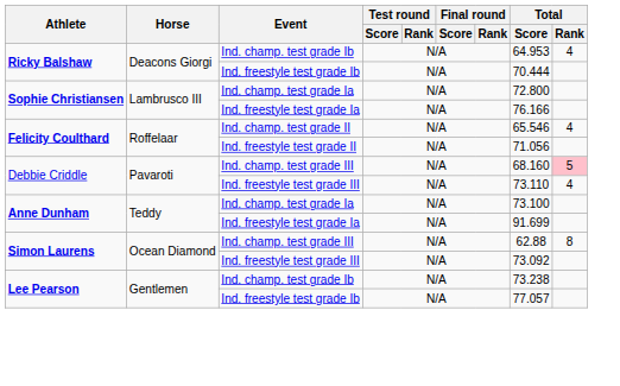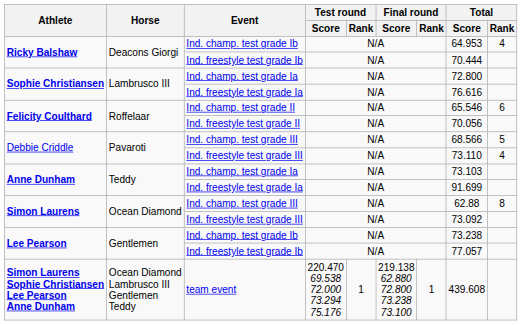 <table class=wikitable style="font-size:90%">
 <tr>
 <th rowspan="2">Athlete</th>
 <th rowspan="2">Horse</th>
 <th rowspan="2">Event</th>
 <th colspan="2">Test round</th>
 <th colspan="2">Final round</th>
 <th colspan="2">Total</th>
 </tr>
 <tr>
 <th>Score</th>
 <th>Rank</th>
 <th>Score</th>
 <th>Rank</th>
 <th>Score</th>
 <th>Rank</th>
 </tr>
 <tr>
 <td rowspan="2"><strong><a href='#'>Ricky Balshaw</a></strong></td>
 <td rowspan="2">Deacons Giorgi</td>
 <td><a href='#'>Ind. champ. test grade Ib</a></td>
 <td align="center" colspan="4">N/A</td>
 <td align="center">64.953</td>
 <td align="center">4</td>
 </tr>
 <tr>
 <td><a href='#'>Ind. freestyle test grade Ib</a></td>
 <td align="center" colspan="4">N/A</td>
 <td align="center">70.444</td>
 <td align="center"></td>
 </tr>
 <tr>
 <td rowspan="2"><strong><a href='#'>Sophie Christiansen</a></strong></td>
 <td rowspan="2">Lambrusco III</td>
 <td><a href='#'>Ind. champ. test grade Ia</a></td>
 <td align="center" colspan="4">N/A</td>
 <td align="center">72.800</td>
 <td align="center"></td>
 </tr>
 <tr>
 <td><a href='#'>Ind. freestyle test grade Ia</a></td>
 <td align="center" colspan="4">N/A</td>
-<td align="center">76.166</td>
+<td align="center">76.616</td>
 <td align="center"></td>
 </tr>
 <tr>
 <td rowspan="2"><strong><a href='#'>Felicity Coulthard</a></strong></td>
 <td rowspan="2">Roffelaar</td>
 <td><a href='#'>Ind. champ. test grade II</a></td>
 <td align="center" colspan="4">N/A</td>
 <td align="center">65.546</td>
-<td align="center">4</td>
+<td align="center">6</td>
 </tr>
 <tr>
 <td><a href='#'>Ind. freestyle test grade II</a></td>
 <td align="center" colspan="4">N/A</td>
-<td align="center">71.056</td>
+<td align="center">70.056</td>
 <td align="center"></td>
 </tr>
 <tr>
 <td rowspan="2"><a href='#'>Debbie Criddle</a></td>
 <td rowspan="2">Pavaroti</td>
 <td><a href='#'>Ind. champ. test grade III</a></td>
 <td align="center" colspan="4">N/A</td>
-<td align="center">68.160</td>
-<td align="center" style="background: pink;">5</td>
+<td align="center">68.566</td>
+<td align="center">5</td>
 </tr>
 <tr>
 <td><a href='#'>Ind. freestyle test grade III</a></td>
 <td align="center" colspan="4">N/A</td>
 <td align="center">73.110</td>
 <td align="center">4</td>
 </tr>
 <tr>
 <td rowspan="2"><strong><a href='#'>Anne Dunham</a></strong></td>
 <td rowspan="2">Teddy</td>
 <td><a href='#'>Ind. champ. test grade Ia</a></td>
 <td align="center" colspan="4">N/A</td>
-<td align="center">73.100</td>
+<td align="center">73.103</td>
 <td align="center"></td>
 </tr>
 <tr>
 <td><a href='#'>Ind. freestyle test grade Ia</a></td>
 <td align="center" colspan="4">N/A</td>
 <td align="center">91.699</td>
 <td align="center"></td>
 </tr>
 <tr>
 <td rowspan="2"><strong><a href='#'>Simon Laurens</a></strong></td>
 <td rowspan="2">Ocean Diamond</td>
 <td><a href='#'>Ind. champ. test grade III</a></td>
 <td align="center" colspan="4">N/A</td>
 <td align="center">62.88</td>
 <td align="center">8</td>
 </tr>
 <tr>
 <td><a href='#'>Ind. freestyle test grade III</a></td>
 <td align="center" colspan="4">N/A</td>
 <td align="center">73.092</td>
 <td align="center"></td>
 </tr>
 <tr>
 <td rowspan="2"><strong><a href='#'>Lee Pearson</a></strong></td>
 <td rowspan="2">Gentlemen</td>
 <td><a href='#'>Ind. champ. test grade Ib</a></td>
 <td align="center" colspan="4">N/A</td>
 <td align="center">73.238</td>
 <td align="center"></td>
 </tr>
 <tr>
 <td><a href='#'>Ind. freestyle test grade Ib</a></td>
 <td align="center" colspan="4">N/A</td>
 <td align="center">77.057</td>
 <td align="center"></td>
 </tr>
+<tr>
+<td><strong><a href='#'>Simon Laurens</a><br><a href='#'>Sophie Christiansen</a><br><a href='#'>Lee Pearson</a><br><a href='#'>Anne Dunham</a></strong></td>
+<td>Ocean Diamond<br>Lambrusco III<br>Gentlemen<br>Teddy</td>
+<td><a href='#'>team event</a></td>
+<td align="center">220.470<br><em>69.538<br>72.000<br>73.294<br>75.176</em></td>
+<td align="center">1</td>
+<td align="center">219.138<br><em>62.880<br>72.800<br>73.238<br>73.100</em></td>
+<td align="center">1</td>
+<td align="center">439.608</td>
+<td align="center"></td>
+</tr>
 </table>
